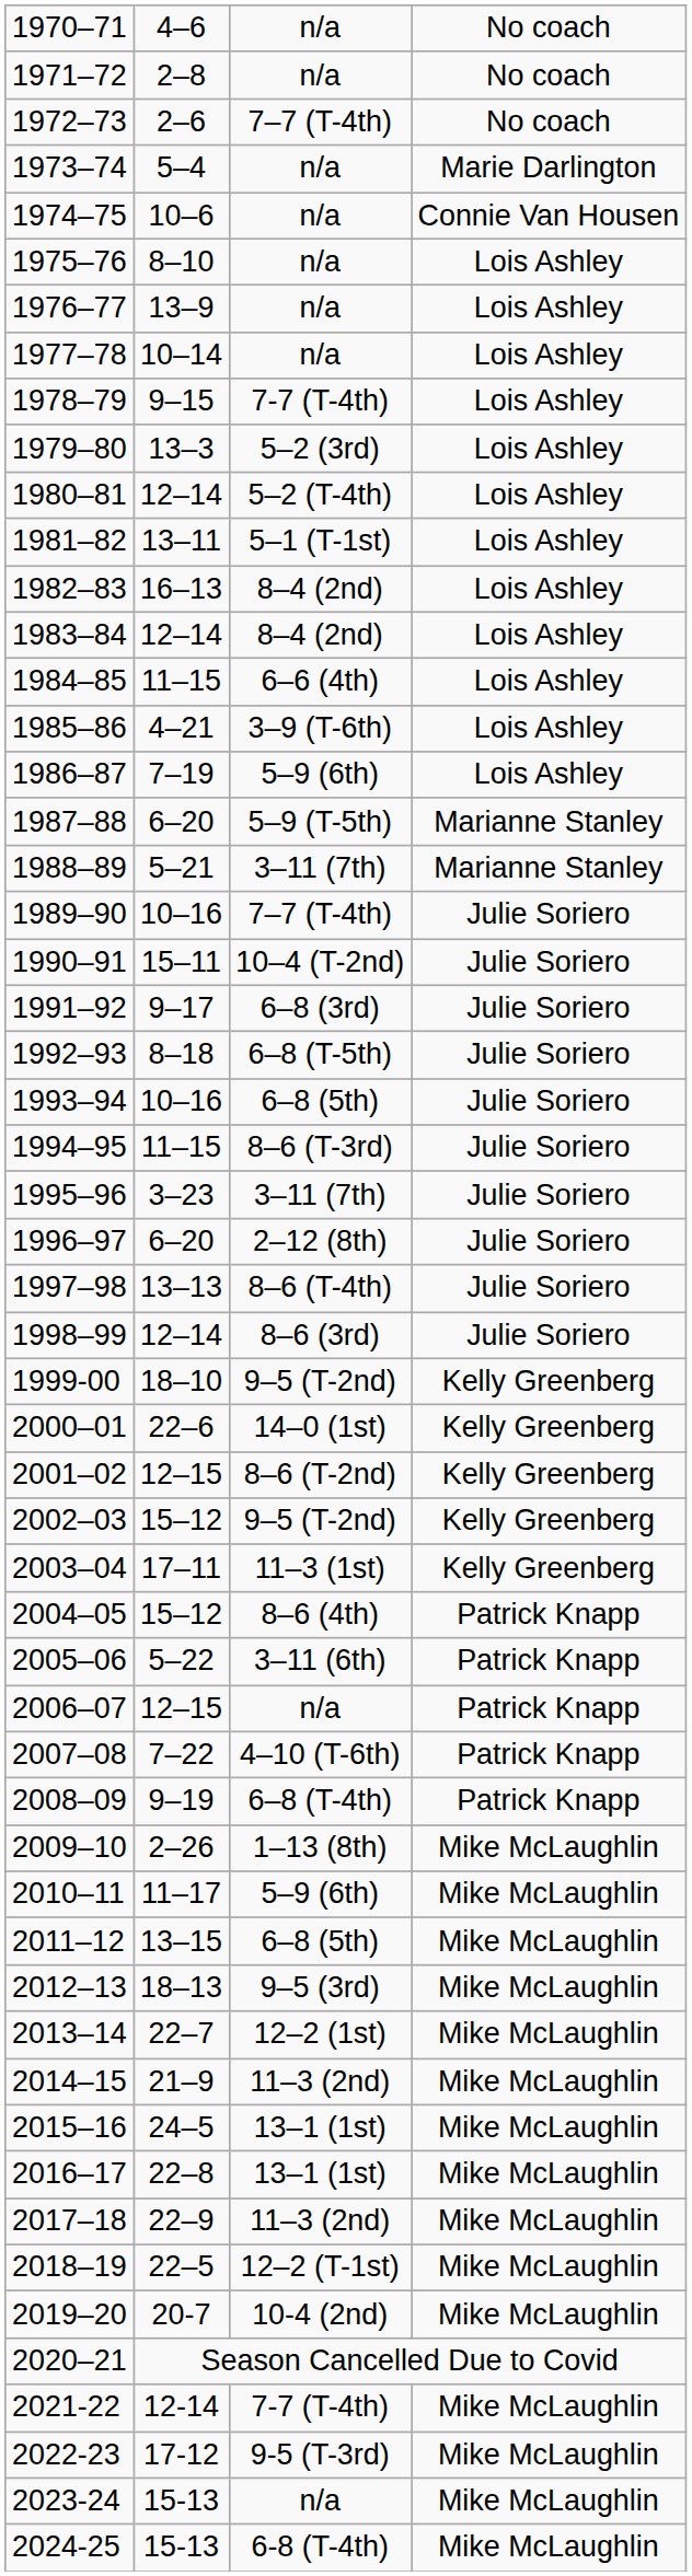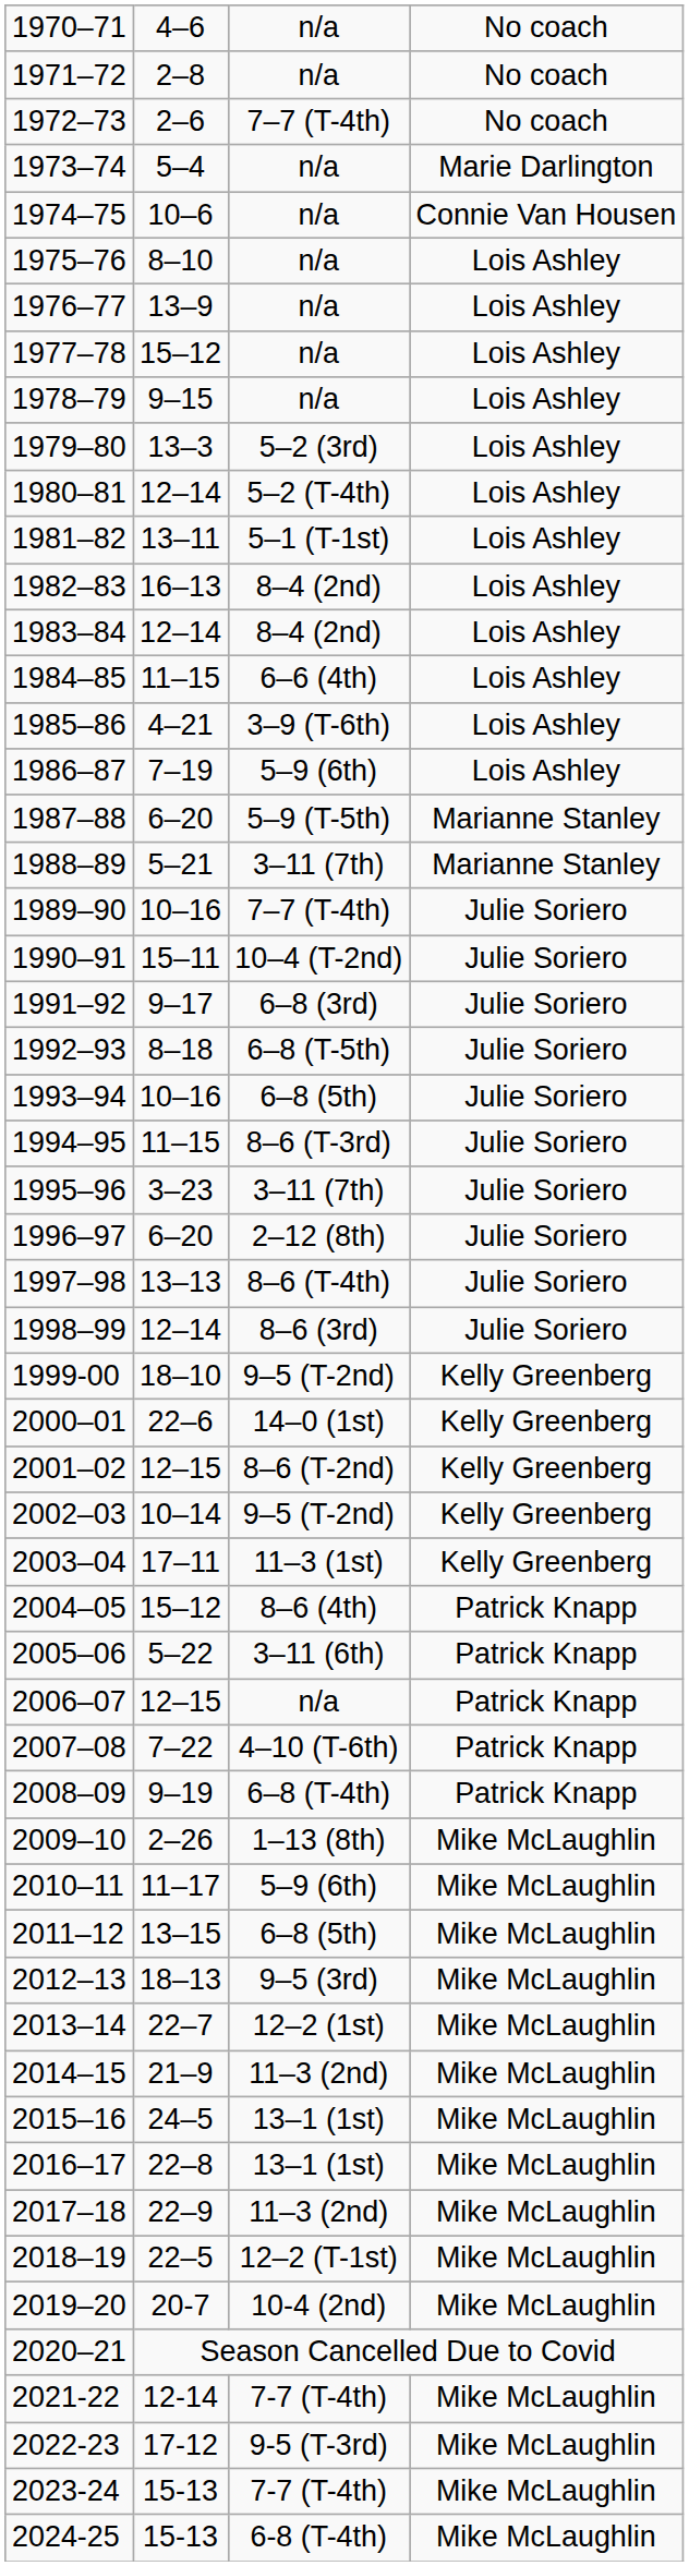 <table class="wikitable" style="text-align:center">
 <tr>
 <td style="text-align:left">1970–71</td>
 <td>4–6</td>
 <td>n/a</td>
 <td>No coach</td>
 </tr>
 <tr>
 <td style="text-align:left">1971–72</td>
 <td>2–8</td>
 <td>n/a</td>
 <td>No coach</td>
 </tr>
 <tr>
 <td style="text-align:left">1972–73</td>
 <td>2–6</td>
 <td>7–7 (T-4th)</td>
 <td>No coach</td>
 </tr>
 <tr>
 <td style="text-align:left">1973–74</td>
 <td>5–4</td>
 <td>n/a</td>
 <td>Marie Darlington</td>
 </tr>
 <tr>
 <td style="text-align:left">1974–75</td>
 <td>10–6</td>
 <td>n/a</td>
 <td>Connie Van Housen</td>
 </tr>
 <tr>
 <td style="text-align:left">1975–76</td>
 <td>8–10</td>
 <td>n/a</td>
 <td>Lois Ashley</td>
 </tr>
 <tr>
 <td style="text-align:left">1976–77</td>
 <td>13–9</td>
 <td>n/a</td>
 <td>Lois Ashley</td>
 </tr>
 <tr>
 <td style="text-align:left">1977–78</td>
-<td>10–14</td>
+<td>15–12</td>
 <td>n/a</td>
 <td>Lois Ashley</td>
 </tr>
 <tr>
 <td style="text-align:left">1978–79</td>
 <td>9–15</td>
-<td>7-7 (T-4th)</td>
+<td>n/a</td>
 <td>Lois Ashley</td>
 </tr>
 <tr>
 <td style="text-align:left">1979–80</td>
 <td>13–3</td>
 <td>5–2 (3rd)</td>
 <td>Lois Ashley</td>
 </tr>
 <tr>
 <td style="text-align:left">1980–81</td>
 <td>12–14</td>
 <td>5–2 (T-4th)</td>
 <td>Lois Ashley</td>
 </tr>
 <tr>
 <td style="text-align:left">1981–82</td>
 <td>13–11</td>
 <td>5–1 (T-1st)</td>
 <td>Lois Ashley</td>
 </tr>
 <tr>
 <td style="text-align:left">1982–83</td>
 <td>16–13</td>
 <td>8–4 (2nd)</td>
 <td>Lois Ashley</td>
 </tr>
 <tr>
 <td style="text-align:left">1983–84</td>
 <td>12–14</td>
 <td>8–4 (2nd)</td>
 <td>Lois Ashley</td>
 </tr>
 <tr>
 <td style="text-align:left">1984–85</td>
 <td>11–15</td>
 <td>6–6 (4th)</td>
 <td>Lois Ashley</td>
 </tr>
 <tr>
 <td style="text-align:left">1985–86</td>
 <td>4–21</td>
 <td>3–9 (T-6th)</td>
 <td>Lois Ashley</td>
 </tr>
 <tr>
 <td style="text-align:left">1986–87</td>
 <td>7–19</td>
 <td>5–9 (6th)</td>
 <td>Lois Ashley</td>
 </tr>
 <tr>
 <td style="text-align:left">1987–88</td>
 <td>6–20</td>
 <td>5–9 (T-5th)</td>
 <td>Marianne Stanley</td>
 </tr>
 <tr>
 <td style="text-align:left">1988–89</td>
 <td>5–21</td>
 <td>3–11 (7th)</td>
 <td>Marianne Stanley</td>
 </tr>
 <tr>
 <td style="text-align:left">1989–90</td>
 <td>10–16</td>
 <td>7–7 (T-4th)</td>
 <td>Julie Soriero</td>
 </tr>
 <tr>
 <td style="text-align:left">1990–91</td>
 <td>15–11</td>
 <td>10–4 (T-2nd)</td>
 <td>Julie Soriero</td>
 </tr>
 <tr>
 <td style="text-align:left">1991–92</td>
 <td>9–17</td>
 <td>6–8 (3rd)</td>
 <td>Julie Soriero</td>
 </tr>
 <tr>
 <td style="text-align:left">1992–93</td>
 <td>8–18</td>
 <td>6–8 (T-5th)</td>
 <td>Julie Soriero</td>
 </tr>
 <tr>
 <td style="text-align:left">1993–94</td>
 <td>10–16</td>
 <td>6–8 (5th)</td>
 <td>Julie Soriero</td>
 </tr>
 <tr>
 <td style="text-align:left">1994–95</td>
 <td>11–15</td>
 <td>8–6 (T-3rd)</td>
 <td>Julie Soriero</td>
 </tr>
 <tr>
 <td style="text-align:left">1995–96</td>
 <td>3–23</td>
 <td>3–11 (7th)</td>
 <td>Julie Soriero</td>
 </tr>
 <tr>
 <td style="text-align:left">1996–97</td>
 <td>6–20</td>
 <td>2–12 (8th)</td>
 <td>Julie Soriero</td>
 </tr>
 <tr>
 <td style="text-align:left">1997–98</td>
 <td>13–13</td>
 <td>8–6 (T-4th)</td>
 <td>Julie Soriero</td>
 </tr>
 <tr>
 <td style="text-align:left">1998–99</td>
 <td>12–14</td>
 <td>8–6 (3rd)</td>
 <td>Julie Soriero</td>
 </tr>
 <tr>
 <td style="text-align:left">1999-00</td>
 <td>18–10</td>
 <td>9–5 (T-2nd)</td>
 <td>Kelly Greenberg</td>
 </tr>
 <tr>
 <td style="text-align:left">2000–01</td>
 <td>22–6</td>
 <td>14–0 (1st)</td>
 <td>Kelly Greenberg</td>
 </tr>
 <tr>
 <td style="text-align:left">2001–02</td>
 <td>12–15</td>
 <td>8–6 (T-2nd)</td>
 <td>Kelly Greenberg</td>
 </tr>
 <tr>
 <td style="text-align:left">2002–03</td>
-<td>15–12</td>
+<td>10–14</td>
 <td>9–5 (T-2nd)</td>
 <td>Kelly Greenberg</td>
 </tr>
 <tr>
 <td style="text-align:left">2003–04</td>
 <td>17–11</td>
 <td>11–3 (1st)</td>
 <td>Kelly Greenberg</td>
 </tr>
 <tr>
 <td style="text-align:left">2004–05</td>
 <td>15–12</td>
 <td>8–6 (4th)</td>
 <td>Patrick Knapp</td>
 </tr>
 <tr>
 <td style="text-align:left">2005–06</td>
 <td>5–22</td>
 <td>3–11 (6th)</td>
 <td>Patrick Knapp</td>
 </tr>
 <tr>
 <td style="text-align:left">2006–07</td>
 <td>12–15</td>
 <td>n/a</td>
 <td>Patrick Knapp</td>
 </tr>
 <tr>
 <td style="text-align:left">2007–08</td>
 <td>7–22</td>
 <td>4–10 (T-6th)</td>
 <td>Patrick Knapp</td>
 </tr>
 <tr>
 <td style="text-align:left">2008–09</td>
 <td>9–19</td>
 <td>6–8 (T-4th)</td>
 <td>Patrick Knapp</td>
 </tr>
 <tr>
 <td style="text-align:left">2009–10</td>
 <td>2–26</td>
 <td>1–13 (8th)</td>
 <td>Mike McLaughlin</td>
 </tr>
 <tr>
 <td style="text-align:left">2010–11</td>
 <td>11–17</td>
 <td>5–9 (6th)</td>
 <td>Mike McLaughlin</td>
 </tr>
 <tr>
 <td style="text-align:left">2011–12</td>
 <td>13–15</td>
 <td>6–8 (5th)</td>
 <td>Mike McLaughlin</td>
 </tr>
 <tr>
 <td style="text-align:left">2012–13</td>
 <td>18–13</td>
 <td>9–5 (3rd)</td>
 <td>Mike McLaughlin</td>
 </tr>
 <tr>
 <td style="text-align:left">2013–14</td>
 <td>22–7</td>
 <td>12–2 (1st)</td>
 <td>Mike McLaughlin</td>
 </tr>
 <tr>
 <td style="text-align:left">2014–15</td>
 <td>21–9</td>
 <td>11–3 (2nd)</td>
 <td>Mike McLaughlin</td>
 </tr>
 <tr>
 <td style="text-align:left">2015–16</td>
 <td>24–5</td>
 <td>13–1 (1st)</td>
 <td>Mike McLaughlin</td>
 </tr>
 <tr>
 <td style="text-align:left">2016–17</td>
 <td>22–8</td>
 <td>13–1 (1st)</td>
 <td>Mike McLaughlin</td>
 </tr>
 <tr>
 <td style="text-align:left">2017–18</td>
 <td>22–9</td>
 <td>11–3 (2nd)</td>
 <td>Mike McLaughlin</td>
 </tr>
 <tr>
 <td style="text-align:left">2018–19</td>
 <td>22–5</td>
 <td>12–2 (T-1st)</td>
 <td>Mike McLaughlin</td>
 </tr>
 <tr>
 <td style="text-align:left">2019–20</td>
 <td>20-7</td>
 <td>10-4 (2nd)</td>
 <td>Mike McLaughlin</td>
 </tr>
 <tr>
 <td style="text-align:left">2020–21</td>
 <td colspan=3>Season Cancelled Due to Covid</td>
 </tr>
 <tr>
 <td style="text-align:left">2021-22</td>
 <td>12-14</td>
 <td>7-7 (T-4th)</td>
 <td>Mike McLaughlin</td>
 </tr>
 <tr>
 <td style="text-align:left">2022-23</td>
 <td>17-12</td>
 <td>9-5 (T-3rd)</td>
 <td>Mike McLaughlin</td>
 </tr>
 <tr>
 <td style="text-align:left">2023-24</td>
 <td>15-13</td>
-<td>n/a</td>
+<td>7-7 (T-4th)</td>
 <td>Mike McLaughlin</td>
 </tr>
 <tr>
 <td style="text-align:left">2024-25</td>
 <td>15-13</td>
 <td>6-8 (T-4th)</td>
 <td>Mike McLaughlin</td>
 </tr>
 </table>
